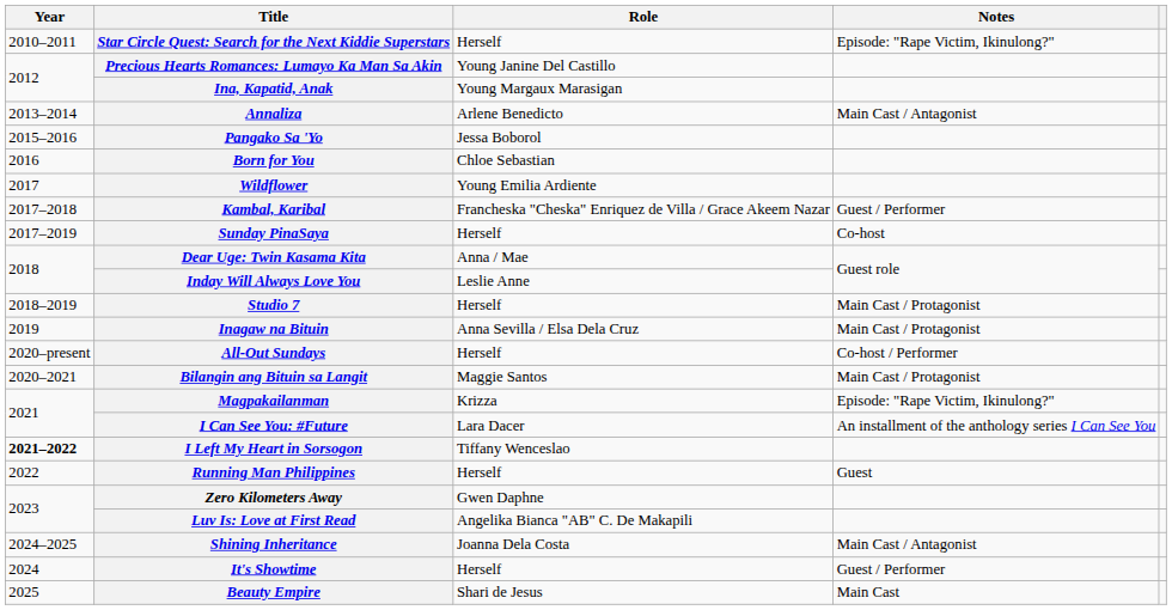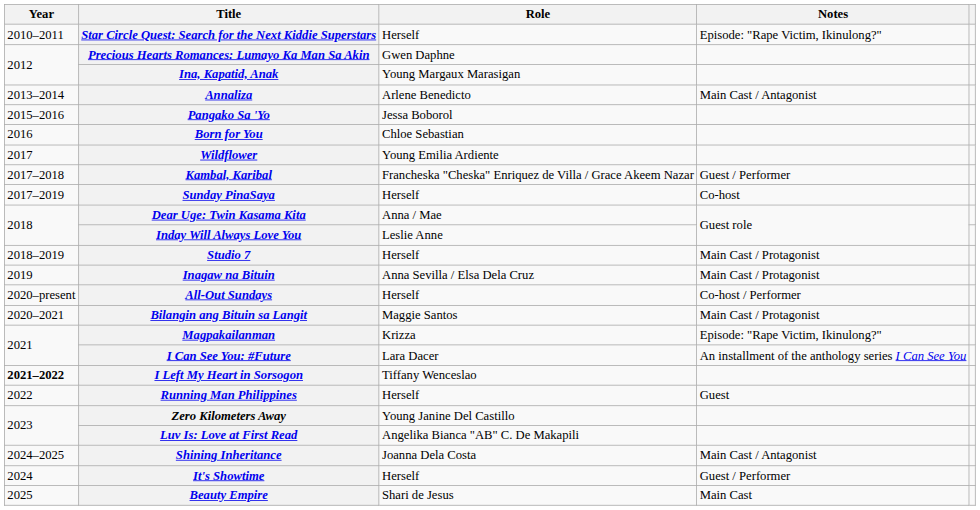 <table class="wikitable sortable plainrowheaders">
 <tr>
 <th scope="col">Year</th>
 <th scope="col">Title</th>
 <th scope="col">Role</th>
 <th scope="col" class="unsortable">Notes</th>
 <th scope="col" class="unsortable"></th>
 </tr>
 <tr>
 <td>2010–2011</td>
 <th scope="row"><em><a href='#'>Star Circle Quest: Search for the Next Kiddie Superstars</a></em></th>
 <td>Herself</td>
 <td>Episode: "Rape Victim, Ikinulong?"</td>
 <td style="text-align:center;"></td>
 </tr>
 <tr>
 <td rowspan="2">2012</td>
 <th scope="row"><em><a href='#'>Precious Hearts Romances: Lumayo Ka Man Sa Akin</a></em></th>
-<td>Young Janine Del Castillo</td>
+<td>Gwen Daphne</td>
 <td></td>
 <td style="text-align:center;"></td>
 </tr>
 <tr>
 <th scope="row"><em><a href='#'>Ina, Kapatid, Anak</a></em></th>
 <td>Young Margaux Marasigan</td>
 <td></td>
 <td style="text-align:center;"></td>
 </tr>
 <tr>
 <td>2013–2014</td>
 <th scope="row"><em><a href='#'>Annaliza</a></em></th>
 <td>Arlene Benedicto</td>
 <td>Main Cast / Antagonist</td>
 <td style="text-align:center;"></td>
 </tr>
 <tr>
 <td>2015–2016</td>
 <th scope="row"><em><a href='#'>Pangako Sa 'Yo</a></em></th>
 <td>Jessa Boborol</td>
 <td></td>
 <td style="text-align:center;"></td>
 </tr>
 <tr>
 <td>2016</td>
 <th scope="row"><em><a href='#'>Born for You</a></em></th>
 <td>Chloe Sebastian</td>
 <td></td>
 <td style="text-align:center;"></td>
 </tr>
 <tr>
 <td>2017</td>
 <th scope="row"><em><a href='#'>Wildflower</a></em></th>
 <td>Young Emilia Ardiente</td>
 <td></td>
 <td style="text-align:center;"></td>
 </tr>
 <tr>
 <td>2017–2018</td>
 <th scope="row"><em><a href='#'>Kambal, Karibal</a></em></th>
 <td>Francheska "Cheska" Enriquez de Villa / Grace Akeem Nazar</td>
 <td>Guest / Performer</td>
 <td style="text-align:center;"></td>
 </tr>
 <tr>
 <td>2017–2019</td>
 <th scope="row"><em><a href='#'>Sunday PinaSaya</a></em></th>
 <td>Herself</td>
 <td>Co-host</td>
 <td style="text-align:center;"></td>
 </tr>
 <tr>
 <td rowspan="2">2018</td>
 <th scope="row"><em><a href='#'>Dear Uge: Twin Kasama Kita</a></em></th>
 <td>Anna / Mae</td>
 <td rowspan="2">Guest role</td>
 <td style="text-align:center;"></td>
 </tr>
 <tr>
 <th scope="row"><em><a href='#'>Inday Will Always Love You</a></em></th>
 <td>Leslie Anne</td>
 <td style="text-align:center;"></td>
 </tr>
 <tr>
 <td>2018–2019</td>
 <th scope="row"><em><a href='#'>Studio 7</a></em></th>
 <td>Herself</td>
 <td>Main Cast / Protagonist</td>
 <td style="text-align:center;"></td>
 </tr>
 <tr>
 <td>2019</td>
 <th scope="row"><em><a href='#'>Inagaw na Bituin</a></em></th>
 <td>Anna Sevilla / Elsa Dela Cruz</td>
 <td>Main Cast / Protagonist</td>
 <td style="text-align:center;"></td>
 </tr>
 <tr>
 <td>2020–present</td>
 <th scope="row"><em><a href='#'>All-Out Sundays</a></em></th>
 <td>Herself</td>
 <td>Co-host / Performer</td>
 <td style="text-align:center;"></td>
 </tr>
 <tr>
 <td>2020–2021</td>
 <th scope="row"><em><a href='#'>Bilangin ang Bituin sa Langit</a></em></th>
 <td>Maggie Santos</td>
 <td>Main Cast / Protagonist</td>
 <td style="text-align:center;"></td>
 </tr>
 <tr>
 <td rowspan="2">2021</td>
 <th scope="row"><em><a href='#'>Magpakailanman</a></em></th>
 <td>Krizza</td>
 <td>Episode: "Rape Victim, Ikinulong?"</td>
 <td style="text-align:center;"></td>
 </tr>
 <tr>
 <th scope="row"><em><a href='#'>I Can See You: #Future</a></em></th>
 <td>Lara Dacer</td>
 <td>An installment of the anthology series <em><a href='#'>I Can See You</a></em></td>
 <td style="text-align:center;"></td>
 </tr>
 <tr>
 <td><strong>2021–2022</strong></td>
 <th scope="row"><em><a href='#'>I Left My Heart in Sorsogon</a></em></th>
 <td>Tiffany Wenceslao</td>
 <td></td>
 <td style="text-align:center;"></td>
 </tr>
 <tr>
 <td>2022</td>
 <th scope="row"><em><a href='#'>Running Man Philippines</a></em></th>
 <td>Herself</td>
 <td>Guest</td>
 <td></td>
 </tr>
 <tr>
 <td rowspan="2">2023</td>
 <th scope="row"><em>Zero Kilometers Away</em></th>
-<td>Gwen Daphne</td>
+<td>Young Janine Del Castillo</td>
 <td></td>
 <td></td>
 </tr>
 <tr>
 <th scope="row"><em><a href='#'>Luv Is: Love at First Read</a></em></th>
 <td>Angelika Bianca "AB" C. De Makapili</td>
 <td></td>
 <td></td>
 </tr>
 <tr>
 <td>2024–2025</td>
 <th scope="row"><em><a href='#'>Shining Inheritance</a></em></th>
 <td>Joanna Dela Costa</td>
 <td>Main Cast / Antagonist</td>
 <td></td>
 </tr>
 <tr>
 <td>2024</td>
 <th scope="row"><em><a href='#'>It's Showtime</a></em></th>
 <td>Herself</td>
 <td>Guest / Performer</td>
 <td></td>
 </tr>
 <tr>
 <td>2025</td>
 <th scope="row"><em><a href='#'>Beauty Empire</a></em></th>
 <td>Shari de Jesus</td>
 <td>Main Cast</td>
 <td></td>
 </tr>
 </table>
